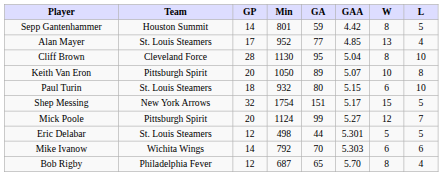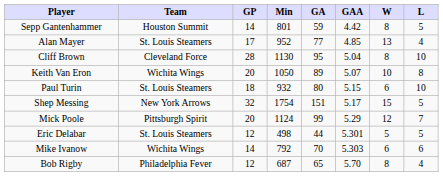 <table class="wikitable">
 <tr>
 <th style="background:#ddf; width:20%;">Player</th>
 <th style="background:#ddf; width:20%;">Team</th>
 <th style="background:#ddf; width:6%;">GP</th>
 <th style="background:#ddf; width:6%;">Min</th>
 <th style="background:#ddf; width:6%;">GA</th>
 <th style="background:#ddf; width:6%;">GAA</th>
 <th style="background:#ddf; width:6%;">W</th>
 <th style="background:#ddf; width:6%;">L</th>
 </tr>
 <tr align=center>
 <td>Sepp Gantenhammer</td>
 <td>Houston Summit</td>
 <td>14</td>
 <td>801</td>
 <td>59</td>
 <td>4.42</td>
 <td>8</td>
 <td>5</td>
 </tr>
 <tr align=center>
 <td>Alan Mayer</td>
 <td>St. Louis Steamers</td>
 <td>17</td>
 <td>952</td>
 <td>77</td>
 <td>4.85</td>
 <td>13</td>
 <td>4</td>
 </tr>
 <tr align=center>
 <td>Cliff Brown</td>
 <td>Cleveland Force</td>
 <td>28</td>
 <td>1130</td>
 <td>95</td>
 <td>5.04</td>
 <td>8</td>
 <td>10</td>
 </tr>
 <tr align=center>
 <td>Keith Van Eron</td>
-<td>Pittsburgh Spirit</td>
+<td>Wichita Wings</td>
 <td>20</td>
 <td>1050</td>
 <td>89</td>
 <td>5.07</td>
 <td>10</td>
 <td>8</td>
 </tr>
 <tr align=center>
 <td>Paul Turin</td>
 <td>St. Louis Steamers</td>
 <td>18</td>
 <td>932</td>
 <td>80</td>
 <td>5.15</td>
 <td>6</td>
 <td>10</td>
 </tr>
 <tr align=center>
 <td>Shep Messing</td>
 <td>New York Arrows</td>
 <td>32</td>
 <td>1754</td>
 <td>151</td>
 <td>5.17</td>
 <td>15</td>
 <td>5</td>
 </tr>
 <tr align=center>
 <td>Mick Poole</td>
 <td>Pittsburgh Spirit</td>
 <td>20</td>
 <td>1124</td>
 <td>99</td>
-<td>5.27</td>
+<td>5.29</td>
 <td>12</td>
 <td>7</td>
 </tr>
 <tr align=center>
 <td>Eric Delabar</td>
 <td>St. Louis Steamers</td>
 <td>12</td>
 <td>498</td>
 <td>44</td>
 <td>5.301</td>
 <td>5</td>
 <td>5</td>
 </tr>
 <tr align=center>
 <td>Mike Ivanow</td>
 <td>Wichita Wings</td>
 <td>14</td>
 <td>792</td>
 <td>70</td>
 <td>5.303</td>
 <td>6</td>
 <td>6</td>
 </tr>
 <tr align=center>
 <td>Bob Rigby</td>
 <td>Philadelphia Fever</td>
 <td>12</td>
 <td>687</td>
 <td>65</td>
 <td>5.70</td>
 <td>8</td>
 <td>4</td>
 </tr>
 </table>
